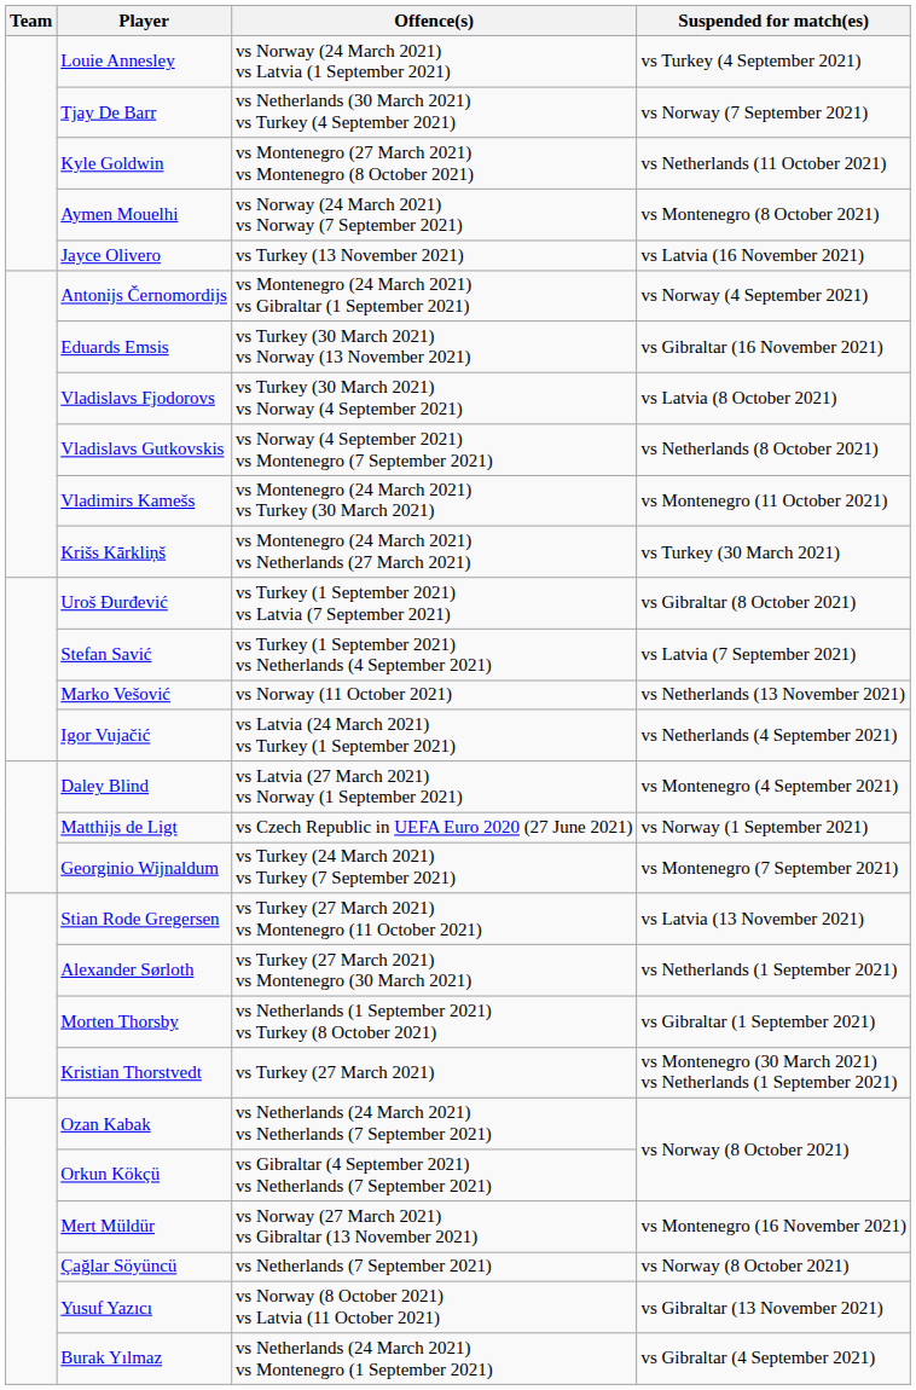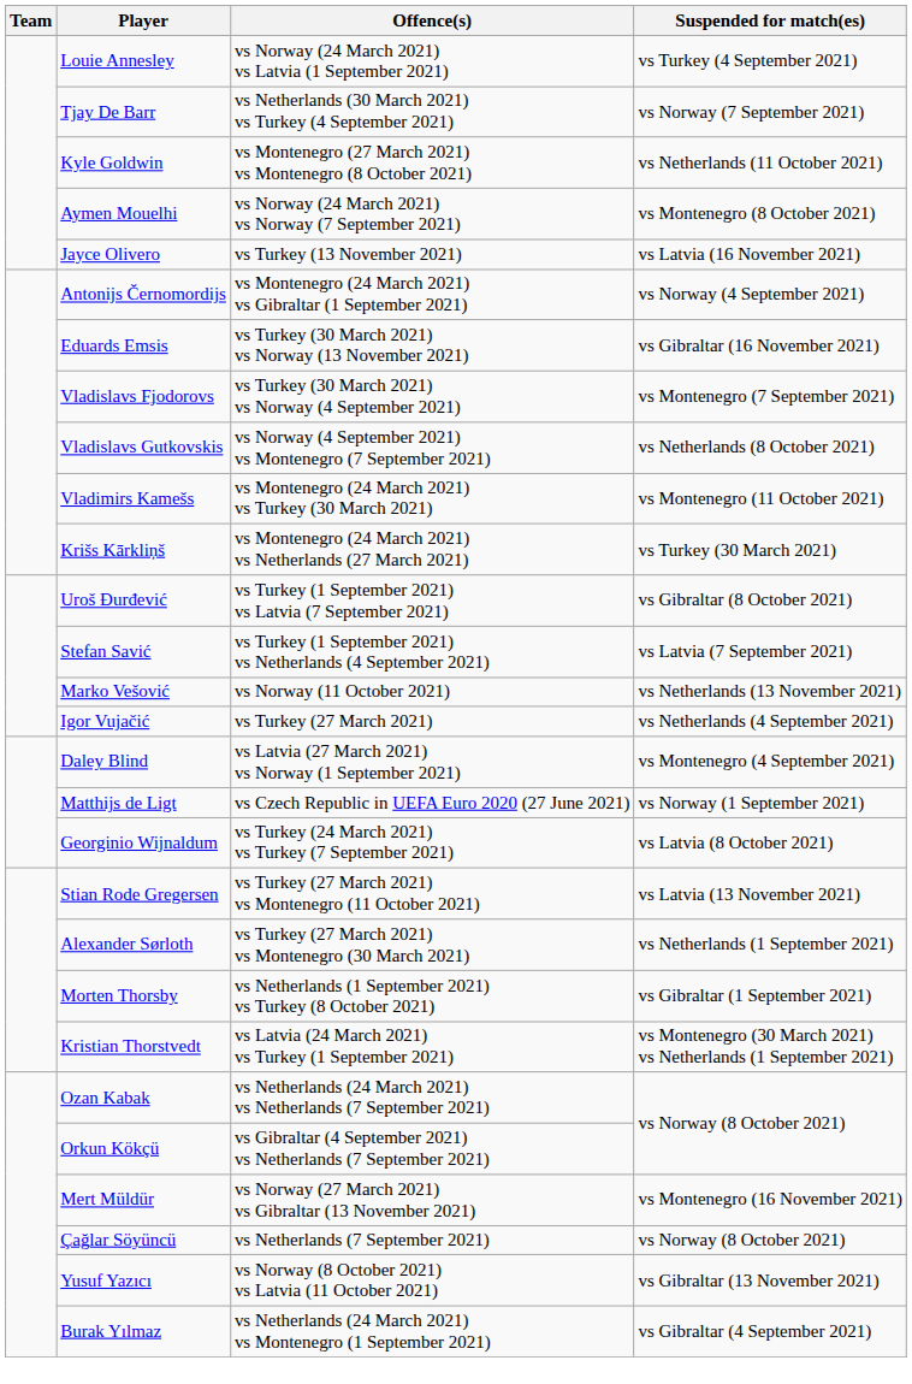 <table class="wikitable" style="font-size:90%">
 <tr>
 <th>Team</th>
 <th>Player</th>
 <th>Offence(s)</th>
 <th>Suspended for match(es)</th>
 </tr>
 <tr>
 <td rowspan=5></td>
 <td><a href='#'>Louie Annesley</a></td>
 <td> vs Norway (24 March 2021)<br> vs Latvia (1 September 2021)</td>
 <td>vs Turkey (4 September 2021)</td>
 </tr>
 <tr>
 <td><a href='#'>Tjay De Barr</a></td>
 <td> vs Netherlands (30 March 2021)<br> vs Turkey (4 September 2021)</td>
 <td>vs Norway (7 September 2021)</td>
 </tr>
 <tr>
 <td><a href='#'>Kyle Goldwin</a></td>
 <td> vs Montenegro (27 March 2021)<br> vs Montenegro (8 October 2021)</td>
 <td>vs Netherlands (11 October 2021)</td>
 </tr>
 <tr>
 <td><a href='#'>Aymen Mouelhi</a></td>
 <td> vs Norway (24 March 2021)<br> vs Norway (7 September 2021)</td>
 <td>vs Montenegro (8 October 2021)</td>
 </tr>
 <tr>
 <td><a href='#'>Jayce Olivero</a></td>
 <td> vs Turkey (13 November 2021)</td>
 <td>vs Latvia (16 November 2021)</td>
 </tr>
 <tr>
 <td rowspan=6></td>
 <td><a href='#'>Antonijs Černomordijs</a></td>
 <td> vs Montenegro (24 March 2021)<br> vs Gibraltar (1 September 2021)</td>
 <td>vs Norway (4 September 2021)</td>
 </tr>
 <tr>
 <td><a href='#'>Eduards Emsis</a></td>
 <td> vs Turkey (30 March 2021)<br> vs Norway (13 November 2021)</td>
 <td>vs Gibraltar (16 November 2021)</td>
 </tr>
 <tr>
 <td><a href='#'>Vladislavs Fjodorovs</a></td>
 <td> vs Turkey (30 March 2021)<br> vs Norway (4 September 2021)</td>
-<td>vs Latvia (8 October 2021)</td>
+<td>vs Montenegro (7 September 2021)</td>
 </tr>
 <tr>
 <td><a href='#'>Vladislavs Gutkovskis</a></td>
 <td> vs Norway (4 September 2021)<br> vs Montenegro (7 September 2021)</td>
 <td>vs Netherlands (8 October 2021)</td>
 </tr>
 <tr>
 <td><a href='#'>Vladimirs Kamešs</a></td>
 <td> vs Montenegro (24 March 2021)<br> vs Turkey (30 March 2021)</td>
 <td>vs Montenegro (11 October 2021)</td>
 </tr>
 <tr>
 <td><a href='#'>Krišs Kārkliņš</a></td>
 <td> vs Montenegro (24 March 2021)<br> vs Netherlands (27 March 2021)</td>
 <td>vs Turkey (30 March 2021)</td>
 </tr>
 <tr>
 <td rowspan=4></td>
 <td><a href='#'>Uroš Đurđević</a></td>
 <td> vs Turkey (1 September 2021)<br> vs Latvia (7 September 2021)</td>
 <td>vs Gibraltar (8 October 2021)</td>
 </tr>
 <tr>
 <td><a href='#'>Stefan Savić</a></td>
 <td> vs Turkey (1 September 2021)<br> vs Netherlands (4 September 2021)</td>
 <td>vs Latvia (7 September 2021)</td>
 </tr>
 <tr>
 <td><a href='#'>Marko Vešović</a></td>
 <td> vs Norway (11 October 2021)</td>
 <td>vs Netherlands (13 November 2021)</td>
 </tr>
 <tr>
 <td><a href='#'>Igor Vujačić</a></td>
-<td> vs Latvia (24 March 2021)<br> vs Turkey (1 September 2021)</td>
+<td> vs Turkey (27 March 2021)</td>
 <td>vs Netherlands (4 September 2021)</td>
 </tr>
 <tr>
 <td rowspan=3></td>
 <td><a href='#'>Daley Blind</a></td>
 <td> vs Latvia (27 March 2021)<br> vs Norway (1 September 2021)</td>
 <td>vs Montenegro (4 September 2021)</td>
 </tr>
 <tr>
 <td><a href='#'>Matthijs de Ligt</a></td>
 <td> vs Czech Republic in <a href='#'>UEFA Euro 2020</a> (27 June 2021)</td>
 <td>vs Norway (1 September 2021)</td>
 </tr>
 <tr>
 <td><a href='#'>Georginio Wijnaldum</a></td>
 <td> vs Turkey (24 March 2021)<br> vs Turkey (7 September 2021)</td>
-<td>vs Montenegro (7 September 2021)</td>
+<td>vs Latvia (8 October 2021)</td>
 </tr>
 <tr>
 <td rowspan=4></td>
 <td><a href='#'>Stian Rode Gregersen</a></td>
 <td> vs Turkey (27 March 2021)<br> vs Montenegro (11 October 2021)</td>
 <td>vs Latvia (13 November 2021)</td>
 </tr>
 <tr>
 <td><a href='#'>Alexander Sørloth</a></td>
 <td> vs Turkey (27 March 2021)<br> vs Montenegro (30 March 2021)</td>
 <td>vs Netherlands (1 September 2021)</td>
 </tr>
 <tr>
 <td><a href='#'>Morten Thorsby</a></td>
 <td> vs Netherlands (1 September 2021)<br> vs Turkey (8 October 2021)</td>
 <td>vs Gibraltar (1 September 2021)</td>
 </tr>
 <tr>
 <td><a href='#'>Kristian Thorstvedt</a></td>
-<td> vs Turkey (27 March 2021)</td>
+<td> vs Latvia (24 March 2021)<br> vs Turkey (1 September 2021)</td>
 <td>vs Montenegro (30 March 2021)<br>vs Netherlands (1 September 2021)</td>
 </tr>
 <tr>
 <td rowspan=6></td>
 <td><a href='#'>Ozan Kabak</a></td>
 <td> vs Netherlands (24 March 2021)<br> vs Netherlands (7 September 2021)</td>
 <td rowspan=2>vs Norway (8 October 2021)</td>
 </tr>
 <tr>
 <td><a href='#'>Orkun Kökçü</a></td>
 <td> vs Gibraltar (4 September 2021)<br> vs Netherlands (7 September 2021)</td>
 </tr>
 <tr>
 <td><a href='#'>Mert Müldür</a></td>
 <td> vs Norway (27 March 2021)<br> vs Gibraltar (13 November 2021)</td>
 <td>vs Montenegro (16 November 2021)</td>
 </tr>
 <tr>
 <td><a href='#'>Çağlar Söyüncü</a></td>
 <td> vs Netherlands (7 September 2021)</td>
 <td>vs Norway (8 October 2021)</td>
 </tr>
 <tr>
 <td><a href='#'>Yusuf Yazıcı</a></td>
 <td> vs Norway (8 October 2021)<br> vs Latvia (11 October 2021)</td>
 <td>vs Gibraltar (13 November 2021)</td>
 </tr>
 <tr>
 <td><a href='#'>Burak Yılmaz</a></td>
 <td> vs Netherlands (24 March 2021)<br> vs Montenegro (1 September 2021)</td>
 <td>vs Gibraltar (4 September 2021)</td>
 </tr>
 </table>
